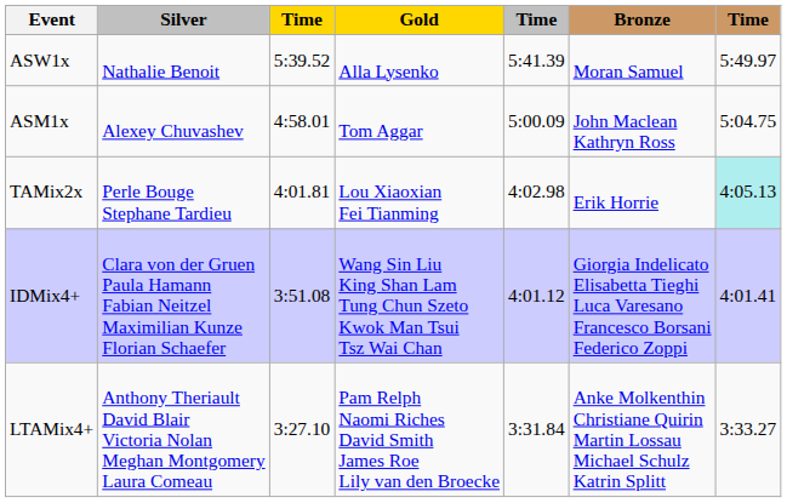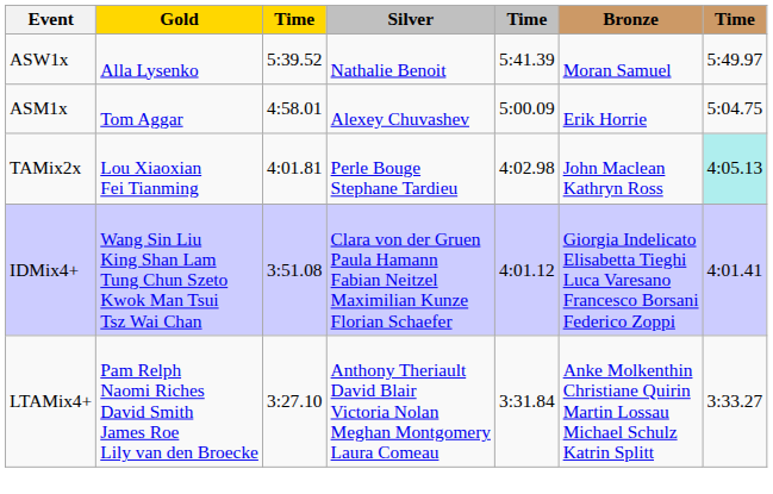 <table class="wikitable">
 <tr>
 <th>Event</th>
+<th style="text-align:center;background-color:gold;">Gold</th>
+<th style="text-align:center;background-color:gold;">Time</th>
 <th style="text-align:center;background-color:silver;">Silver</th>
-<th style="text-align:center;background-color:gold;">Time</th>
-<th style="text-align:center;background-color:gold;">Gold</th>
 <th style="text-align:center;background-color:silver;">Time</th>
 <th style="text-align:center;background-color:#CC9966;">Bronze</th>
 <th style="text-align:center;background-color:#CC9966;">Time</th>
 </tr>
 <tr>
 <td>ASW1x</td>
+<td><br><a href='#'>Alla Lysenko</a></td>
+<td>5:39.52</td>
 <td><br><a href='#'>Nathalie Benoit</a></td>
-<td>5:39.52</td>
-<td><br><a href='#'>Alla Lysenko</a></td>
 <td>5:41.39</td>
 <td><br><a href='#'>Moran Samuel</a></td>
 <td>5:49.97</td>
 </tr>
 <tr>
 <td>ASM1x</td>
+<td><br><a href='#'>Tom Aggar</a></td>
+<td>4:58.01</td>
 <td><br><a href='#'>Alexey Chuvashev</a></td>
-<td>4:58.01</td>
-<td><br><a href='#'>Tom Aggar</a></td>
 <td>5:00.09</td>
-<td><br><a href='#'>John Maclean</a><br><a href='#'>Kathryn Ross</a></td>
+<td><br><a href='#'>Erik Horrie</a></td>
 <td>5:04.75</td>
 </tr>
 <tr>
 <td>TAMix2x</td>
+<td><br><a href='#'>Lou Xiaoxian</a><br><a href='#'>Fei Tianming</a></td>
+<td>4:01.81</td>
 <td><br><a href='#'>Perle Bouge</a><br><a href='#'>Stephane Tardieu</a></td>
-<td>4:01.81</td>
-<td><br><a href='#'>Lou Xiaoxian</a><br><a href='#'>Fei Tianming</a></td>
 <td>4:02.98</td>
-<td><br><a href='#'>Erik Horrie</a></td>
+<td><br><a href='#'>John Maclean</a><br><a href='#'>Kathryn Ross</a></td>
 <td style="background: paleturquoise;">4:05.13</td>
 </tr>
 <tr bgcolor=ccccff>
 <td>IDMix4+</td>
+<td><br><a href='#'>Wang Sin Liu</a><br><a href='#'>King Shan Lam</a><br><a href='#'>Tung Chun Szeto</a><br><a href='#'>Kwok Man Tsui</a><br><a href='#'>Tsz Wai Chan</a></td>
+<td>3:51.08</td>
 <td><br><a href='#'>Clara von der Gruen</a><br><a href='#'>Paula Hamann</a><br><a href='#'>Fabian Neitzel</a><br><a href='#'>Maximilian Kunze</a><br><a href='#'>Florian Schaefer</a></td>
-<td>3:51.08</td>
-<td><br><a href='#'>Wang Sin Liu</a><br><a href='#'>King Shan Lam</a><br><a href='#'>Tung Chun Szeto</a><br><a href='#'>Kwok Man Tsui</a><br><a href='#'>Tsz Wai Chan</a></td>
 <td>4:01.12</td>
 <td><br><a href='#'>Giorgia Indelicato</a><br><a href='#'>Elisabetta Tieghi</a><br><a href='#'>Luca Varesano</a><br><a href='#'>Francesco Borsani</a><br><a href='#'>Federico Zoppi</a></td>
 <td>4:01.41</td>
 </tr>
 <tr>
 <td>LTAMix4+</td>
+<td><br><a href='#'>Pam Relph</a><br><a href='#'>Naomi Riches</a><br><a href='#'>David Smith</a><br><a href='#'>James Roe</a><br><a href='#'>Lily van den Broecke</a></td>
+<td>3:27.10</td>
 <td><br><a href='#'>Anthony Theriault</a><br><a href='#'>David Blair</a><br><a href='#'>Victoria Nolan</a><br><a href='#'>Meghan Montgomery</a><br><a href='#'>Laura Comeau</a></td>
-<td>3:27.10</td>
-<td><br><a href='#'>Pam Relph</a><br><a href='#'>Naomi Riches</a><br><a href='#'>David Smith</a><br><a href='#'>James Roe</a><br><a href='#'>Lily van den Broecke</a></td>
 <td>3:31.84</td>
 <td><br><a href='#'>Anke Molkenthin</a><br><a href='#'>Christiane Quirin</a><br><a href='#'>Martin Lossau</a><br><a href='#'>Michael Schulz</a><br><a href='#'>Katrin Splitt</a></td>
 <td>3:33.27</td>
 </tr>
 </table>
